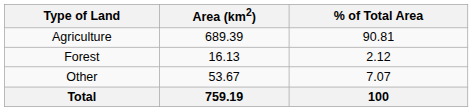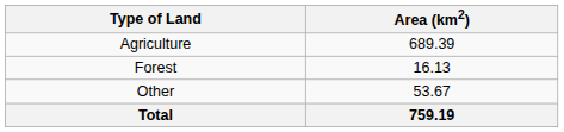 <table class="wikitable sortable" style="text-align:center" width=30%>
 <tr>
 <th>Type of Land</th>
 <th>Area (km<sup>2</sup>)</th>
-<th>% of Total Area</th>
 </tr>
 <tr>
 <td>Agriculture</td>
 <td>689.39</td>
-<td>90.81</td>
 </tr>
 <tr>
 <td>Forest</td>
 <td>16.13</td>
-<td>2.12</td>
 </tr>
 <tr>
 <td>Other</td>
 <td>53.67</td>
-<td>7.07</td>
 </tr>
 <tr class='sortbottom'>
 <th>Total</th>
 <th>759.19</th>
-<th>100</th>
 </tr>
 </table>
